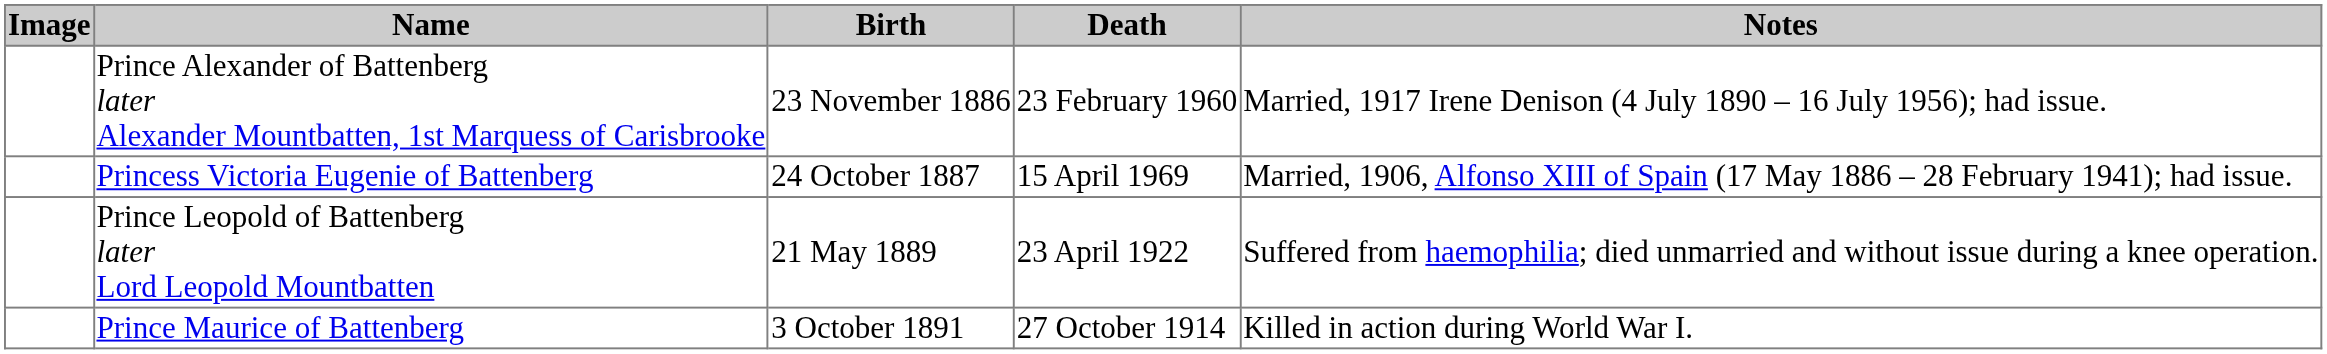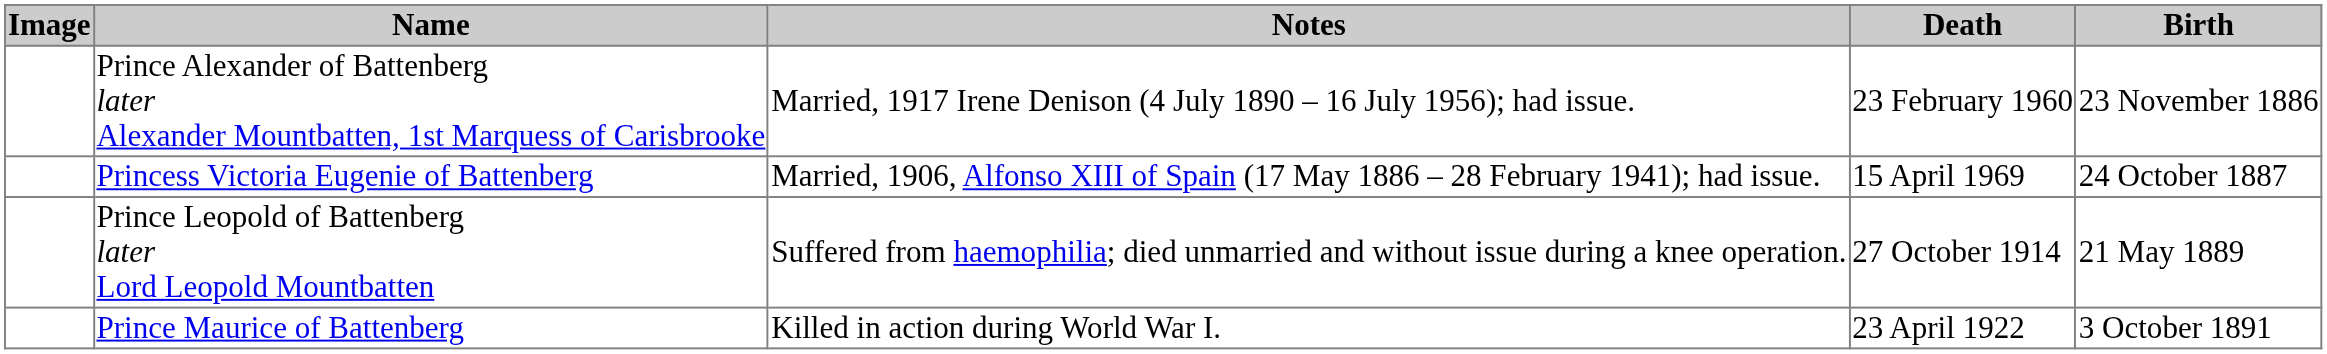 <table border="1" style="border-collapse: collapse;">
 <tr bgcolor="#cccccc">
 <th>Image</th>
 <th>Name</th>
+<th>Notes</th>
+<th>Death</th>
 <th>Birth</th>
-<th>Death</th>
-<th>Notes</th>
 </tr>
 <tr>
 <td align=center></td>
 <td>Prince Alexander of Battenberg <br> <em>later</em> <br> <a href='#'>Alexander Mountbatten, 1st Marquess of Carisbrooke</a></td>
+<td>Married, 1917 Irene Denison (4 July 1890 – 16 July 1956); had issue.</td>
+<td>23 February 1960</td>
 <td>23 November 1886</td>
-<td>23 February 1960</td>
-<td>Married, 1917 Irene Denison (4 July 1890 – 16 July 1956); had issue.</td>
 </tr>
 <tr>
 <td align=center></td>
 <td><a href='#'>Princess Victoria Eugenie of Battenberg</a></td>
+<td>Married, 1906, <a href='#'>Alfonso XIII of Spain</a> (17 May 1886 – 28 February 1941); had issue.</td>
+<td>15 April 1969</td>
 <td>24 October 1887</td>
-<td>15 April 1969</td>
-<td>Married, 1906, <a href='#'>Alfonso XIII of Spain</a> (17 May 1886 – 28 February 1941); had issue.</td>
 </tr>
 <tr>
 <td align=center></td>
 <td>Prince Leopold of Battenberg <br> <em>later</em> <br> <a href='#'>Lord Leopold Mountbatten</a></td>
+<td>Suffered from <a href='#'>haemophilia</a>; died unmarried and without issue during a knee operation.</td>
+<td>27 October 1914</td>
 <td>21 May 1889</td>
-<td>23 April 1922</td>
-<td>Suffered from <a href='#'>haemophilia</a>; died unmarried and without issue during a knee operation.</td>
 </tr>
 <tr>
 <td align=center></td>
 <td><a href='#'>Prince Maurice of Battenberg</a></td>
+<td>Killed in action during World War I.</td>
+<td>23 April 1922</td>
 <td>3 October 1891</td>
-<td>27 October 1914</td>
-<td>Killed in action during World War I.</td>
 </tr>
 </table>
